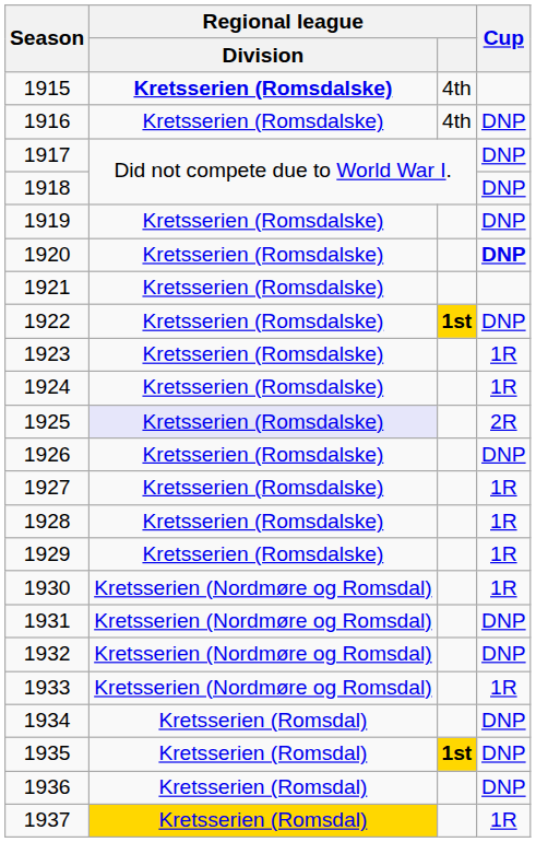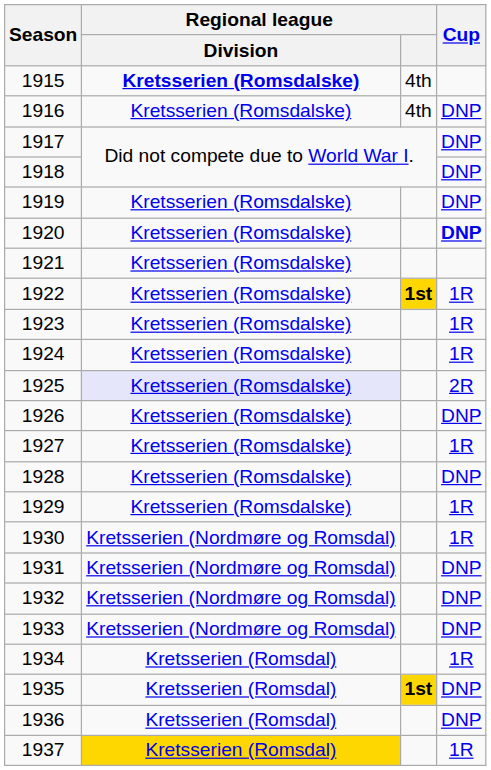 <table class="wikitable" style="text-align: center;">
 <tr>
 <th scope=col rowspan="2">Season</th>
 <th scope=col colspan="2" class=unsortable>Regional league</th>
 <th scope=col rowspan="2"><a href='#'>Cup</a></th>
 </tr>
 <tr>
 <th>Division</th>
 <th></th>
 </tr>
 <tr>
 <td>1915</td>
 <td><strong><a href='#'>Kretsserien (Romsdalske)</a></strong></td>
 <td>4th</td>
 <td><a href='#'></a></td>
 </tr>
 <tr>
 <td>1916</td>
 <td><a href='#'>Kretsserien (Romsdalske)</a></td>
 <td>4th</td>
 <td><a href='#'>DNP</a></td>
 </tr>
 <tr>
 <td>1917</td>
 <td colspan="2" rowspan="2">Did not compete due to <a href='#'>World War I</a>.</td>
 <td><a href='#'>DNP</a></td>
 </tr>
 <tr>
 <td>1918</td>
 <td><a href='#'>DNP</a></td>
 </tr>
 <tr>
 <td>1919</td>
 <td><a href='#'>Kretsserien (Romsdalske)</a></td>
 <td></td>
 <td><a href='#'>DNP</a></td>
 </tr>
 <tr>
 <td>1920</td>
 <td><a href='#'>Kretsserien (Romsdalske)</a></td>
 <td></td>
 <td><strong><a href='#'>DNP</a></strong></td>
 </tr>
 <tr>
 <td>1921</td>
 <td><a href='#'>Kretsserien (Romsdalske)</a></td>
 <td></td>
 <td><a href='#'></a></td>
 </tr>
 <tr>
 <td>1922</td>
 <td><a href='#'>Kretsserien (Romsdalske)</a></td>
 <td align=center bgcolor=gold><strong>1st</strong></td>
-<td><a href='#'>DNP</a></td>
+<td><a href='#'>1R</a></td>
 </tr>
 <tr>
 <td>1923</td>
 <td><a href='#'>Kretsserien (Romsdalske)</a></td>
 <td></td>
 <td><a href='#'>1R</a></td>
 </tr>
 <tr>
 <td>1924</td>
 <td><a href='#'>Kretsserien (Romsdalske)</a></td>
 <td></td>
 <td><a href='#'>1R</a></td>
 </tr>
 <tr>
 <td>1925</td>
 <td style="background: lavender;"><a href='#'>Kretsserien (Romsdalske)</a></td>
 <td></td>
 <td><a href='#'>2R</a></td>
 </tr>
 <tr>
 <td>1926</td>
 <td><a href='#'>Kretsserien (Romsdalske)</a></td>
 <td></td>
 <td><a href='#'>DNP</a></td>
 </tr>
 <tr>
 <td>1927</td>
 <td><a href='#'>Kretsserien (Romsdalske)</a></td>
 <td></td>
 <td><a href='#'>1R</a></td>
 </tr>
 <tr>
 <td>1928</td>
 <td><a href='#'>Kretsserien (Romsdalske)</a></td>
 <td></td>
-<td><a href='#'>1R</a></td>
+<td><a href='#'>DNP</a></td>
 </tr>
 <tr>
 <td>1929</td>
 <td><a href='#'>Kretsserien (Romsdalske)</a></td>
 <td></td>
 <td><a href='#'>1R</a></td>
 </tr>
 <tr>
 <td>1930</td>
 <td><a href='#'>Kretsserien (Nordmøre og Romsdal)</a></td>
 <td></td>
 <td><a href='#'>1R</a></td>
 </tr>
 <tr>
 <td>1931</td>
 <td><a href='#'>Kretsserien (Nordmøre og Romsdal)</a></td>
 <td></td>
 <td><a href='#'>DNP</a></td>
 </tr>
 <tr>
 <td>1932</td>
 <td><a href='#'>Kretsserien (Nordmøre og Romsdal)</a></td>
 <td></td>
 <td><a href='#'>DNP</a></td>
 </tr>
 <tr>
 <td>1933</td>
 <td><a href='#'>Kretsserien (Nordmøre og Romsdal)</a></td>
 <td></td>
-<td><a href='#'>1R</a></td>
+<td><a href='#'>DNP</a></td>
 </tr>
 <tr>
 <td>1934</td>
 <td><a href='#'>Kretsserien (Romsdal)</a></td>
 <td></td>
-<td><a href='#'>DNP</a></td>
+<td><a href='#'>1R</a></td>
 </tr>
 <tr>
 <td>1935</td>
 <td><a href='#'>Kretsserien (Romsdal)</a></td>
 <td align=center bgcolor=gold><strong>1st</strong></td>
 <td><a href='#'>DNP</a></td>
 </tr>
 <tr>
 <td>1936</td>
 <td><a href='#'>Kretsserien (Romsdal)</a></td>
 <td></td>
 <td><a href='#'>DNP</a></td>
 </tr>
 <tr>
 <td>1937</td>
 <td style="background: gold;"><a href='#'>Kretsserien (Romsdal)</a></td>
 <td></td>
 <td><a href='#'>1R</a></td>
 </tr>
 </table>
